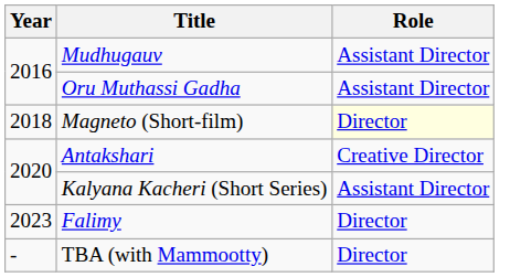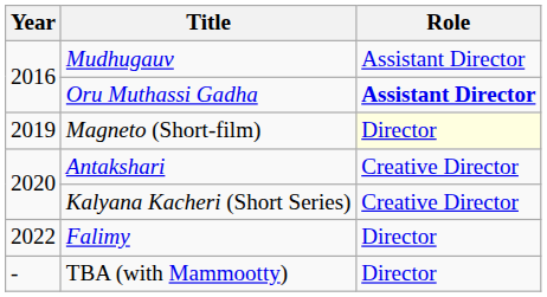 <table class="wikitable">
 <tr>
 <th>Year</th>
 <th>Title</th>
 <th>Role</th>
 </tr>
 <tr>
 <td rowspan="2">2016</td>
 <td><em><a href='#'>Mudhugauv</a></em></td>
 <td><a href='#'>Assistant Director</a></td>
 </tr>
 <tr>
 <td><em><a href='#'>Oru Muthassi Gadha</a></em></td>
-<td><a href='#'>Assistant Director</a></td>
+<td><strong><a href='#'>Assistant Director</a></strong></td>
 </tr>
 <tr>
-<td>2018</td>
+<td>2019</td>
 <td><em>Magneto</em> (Short-film)</td>
 <td style="background: lightyellow;"><a href='#'>Director</a></td>
 </tr>
 <tr>
 <td rowspan="2">2020</td>
 <td><em><a href='#'>Antakshari</a></em></td>
 <td><a href='#'>Creative Director</a></td>
 </tr>
 <tr>
 <td><em>Kalyana Kacheri</em> (Short Series)</td>
-<td><a href='#'>Assistant Director</a></td>
+<td><a href='#'>Creative Director</a></td>
 </tr>
 <tr>
-<td>2023</td>
+<td>2022</td>
 <td><em><a href='#'>Falimy</a></em></td>
 <td><a href='#'>Director</a></td>
 </tr>
 <tr>
 <td>-</td>
 <td>TBA (with <a href='#'>Mammootty</a>)</td>
 <td><a href='#'>Director</a></td>
 </tr>
 </table>
